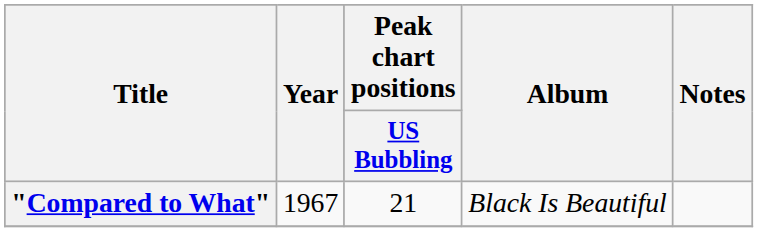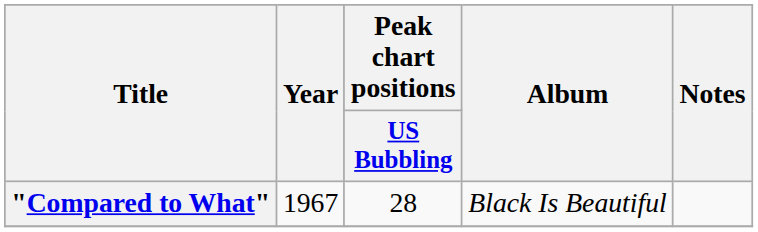 <table class="wikitable plainrowheaders" style="text-align:center;" border="1">
 <tr>
 <th scope="col" rowspan="2" style="width:18m;">Title</th>
 <th scope="col" rowspan="2">Year</th>
 <th scope="col" colspan="1">Peak chart positions</th>
 <th scope="col" rowspan="2">Album</th>
 <th scope="col" rowspan="2">Notes</th>
 </tr>
 <tr>
 <th scope="col" style="width:3em;font-size:90%;"><a href='#'>US<br>Bubbling</a><br></th>
 </tr>
 <tr>
 <th scope="row">"<a href='#'>Compared to What</a>"</th>
 <td>1967</td>
-<td>21</td>
+<td>28</td>
 <td><em>Black Is Beautiful</em></td>
 <td></td>
 </tr>
 <tr>
 </tr>
 </table>
